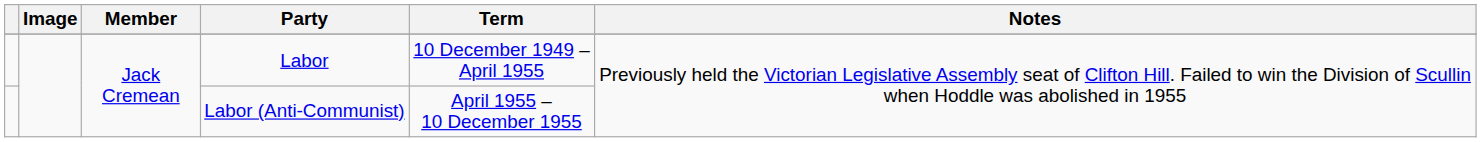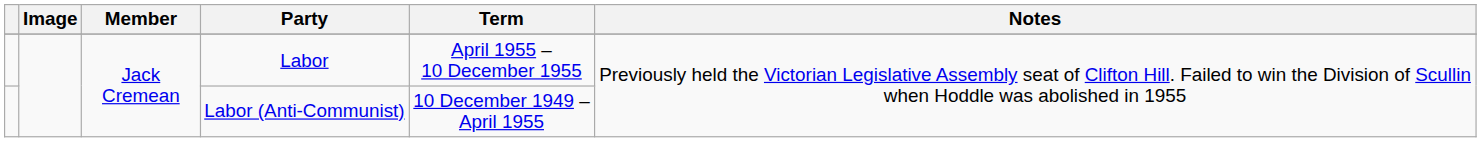 <table class=wikitable style="text-align:center">
 <tr>
 <th></th>
 <th>Image</th>
 <th>Member</th>
 <th>Party</th>
 <th>Term</th>
 <th>Notes</th>
 </tr>
 <tr>
 </tr>
 <tr>
 <td> </td>
 <td rowspan=2></td>
 <td rowspan=2><a href='#'>Jack Cremean</a><br></td>
 <td><a href='#'>Labor</a></td>
-<td nowrap><a href='#'>10 December 1949</a> –<br><a href='#'>April 1955</a></td>
+<td nowrap><a href='#'>April 1955</a> –<br><a href='#'>10 December 1955</a></td>
 <td rowspan=2>Previously held the <a href='#'>Victorian Legislative Assembly</a> seat of <a href='#'>Clifton Hill</a>. Failed to win the Division of <a href='#'>Scullin</a> when Hoddle was abolished in 1955</td>
 </tr>
 <tr>
 <td> </td>
 <td nowrap><a href='#'>Labor (Anti-Communist)</a></td>
-<td nowrap><a href='#'>April 1955</a> –<br><a href='#'>10 December 1955</a></td>
+<td nowrap><a href='#'>10 December 1949</a> –<br><a href='#'>April 1955</a></td>
 </tr>
 </table>
